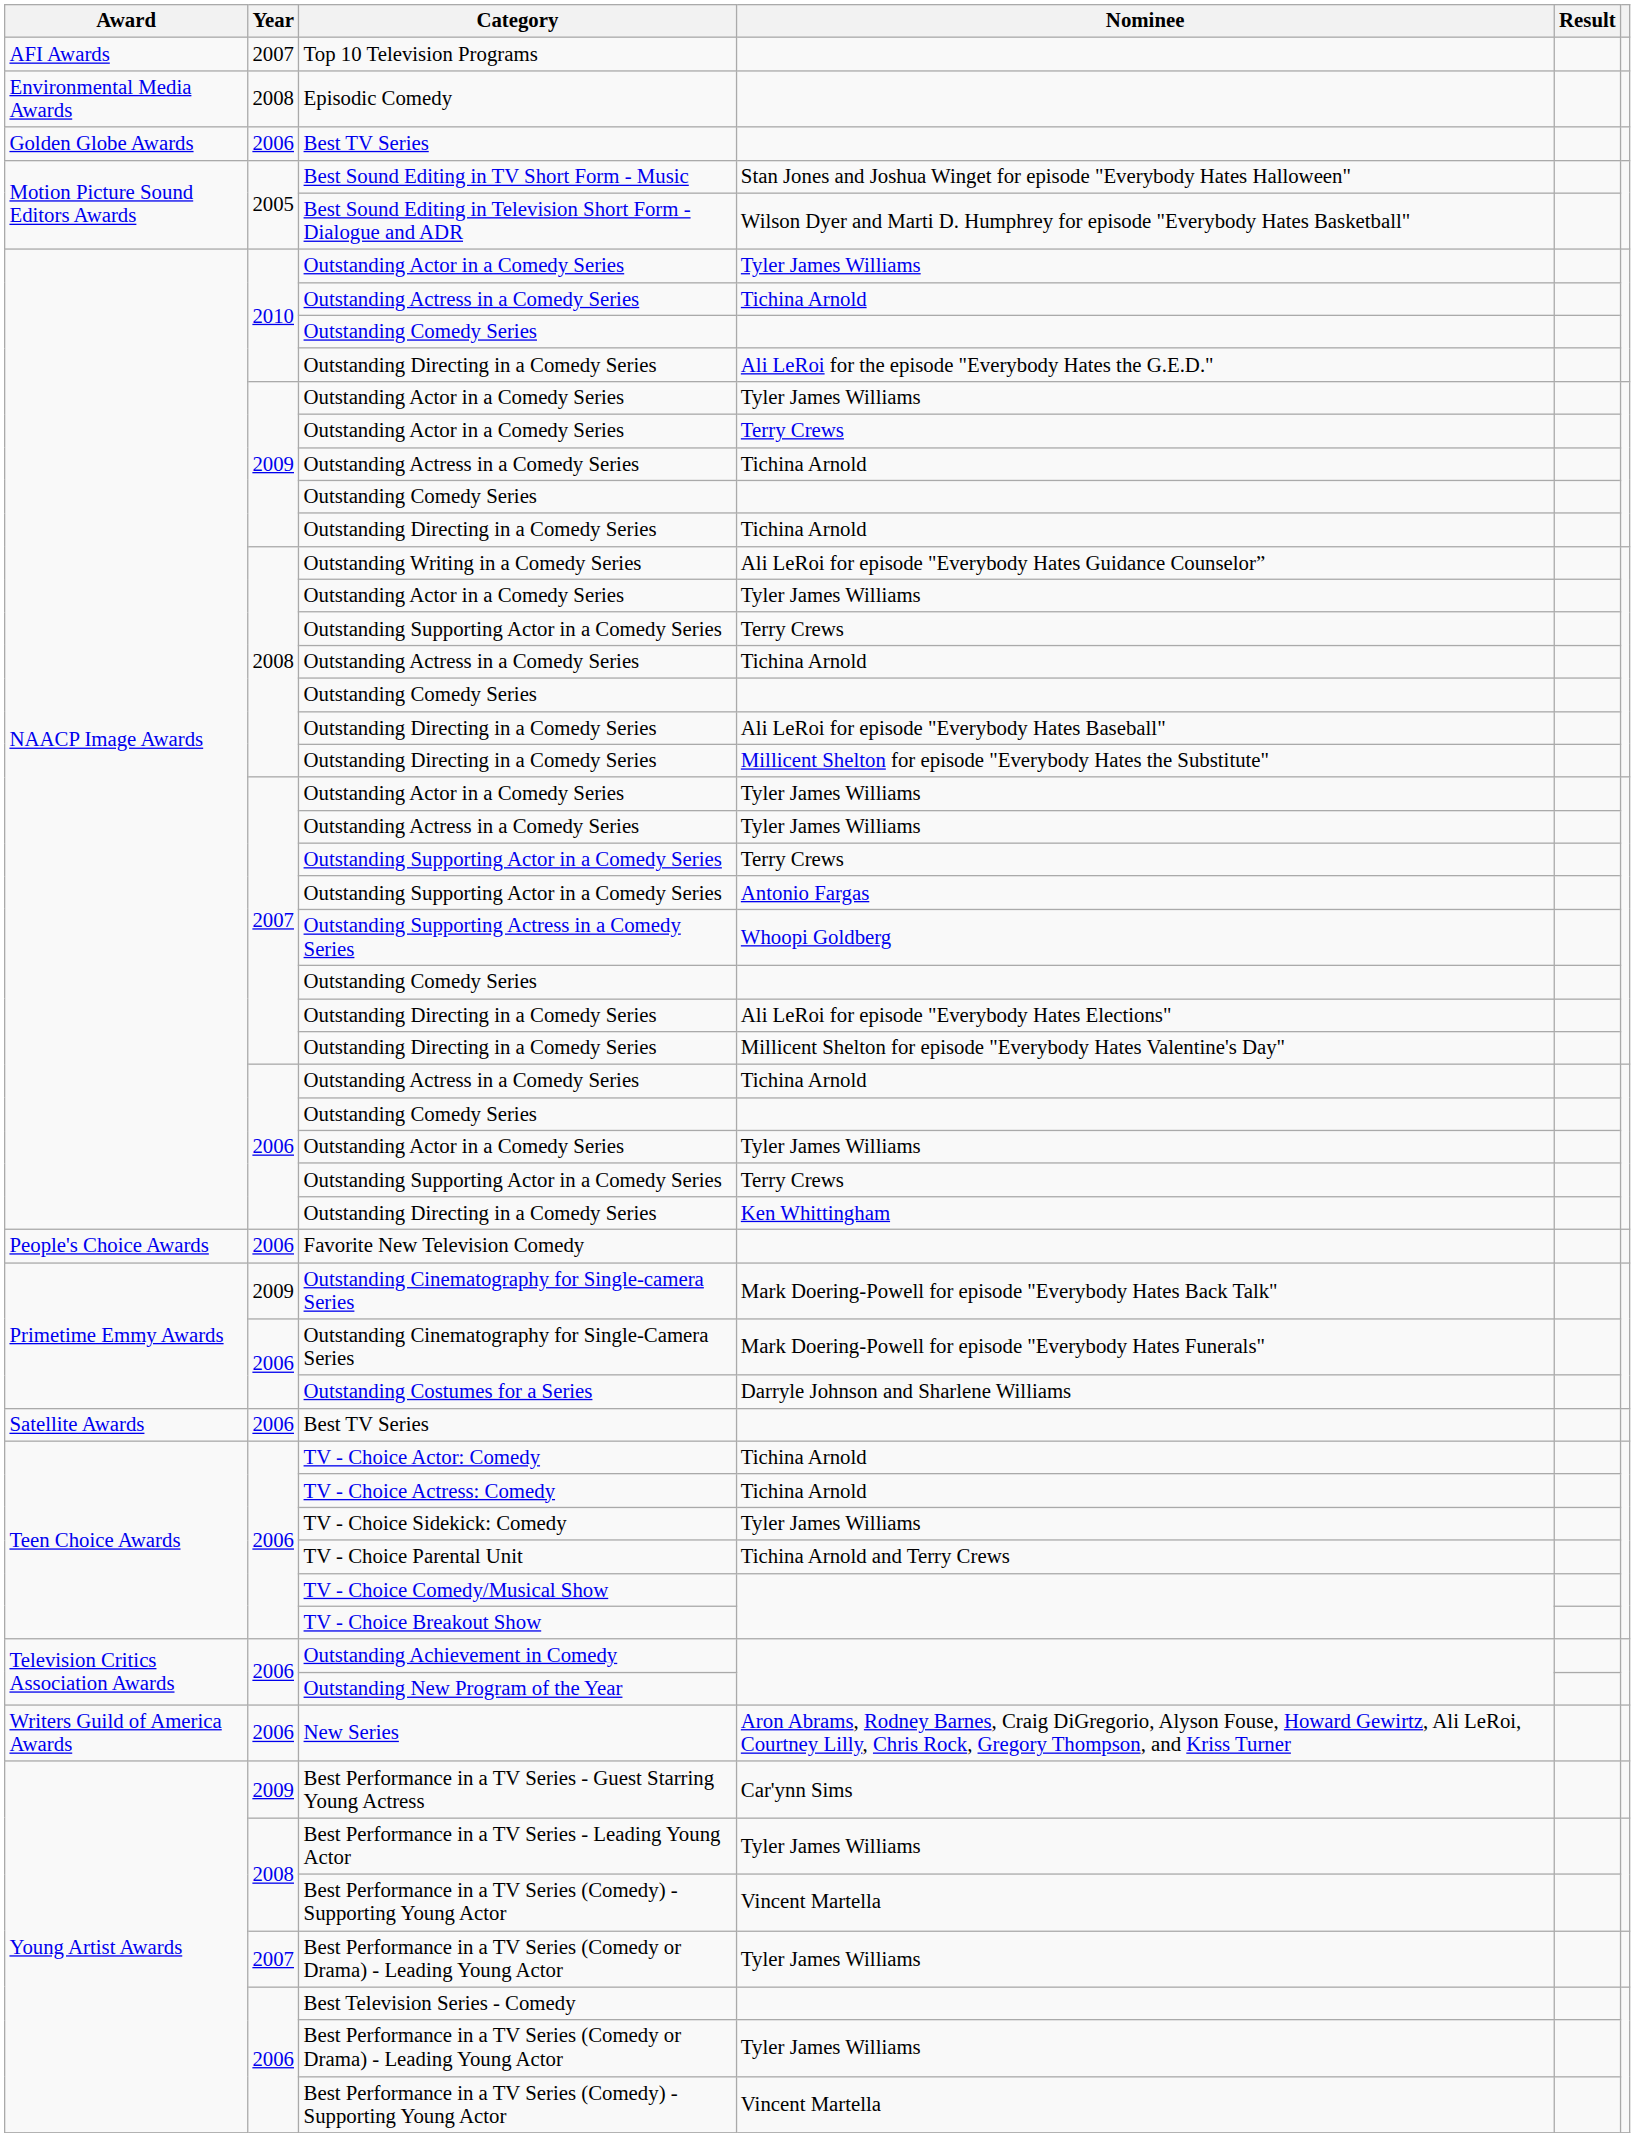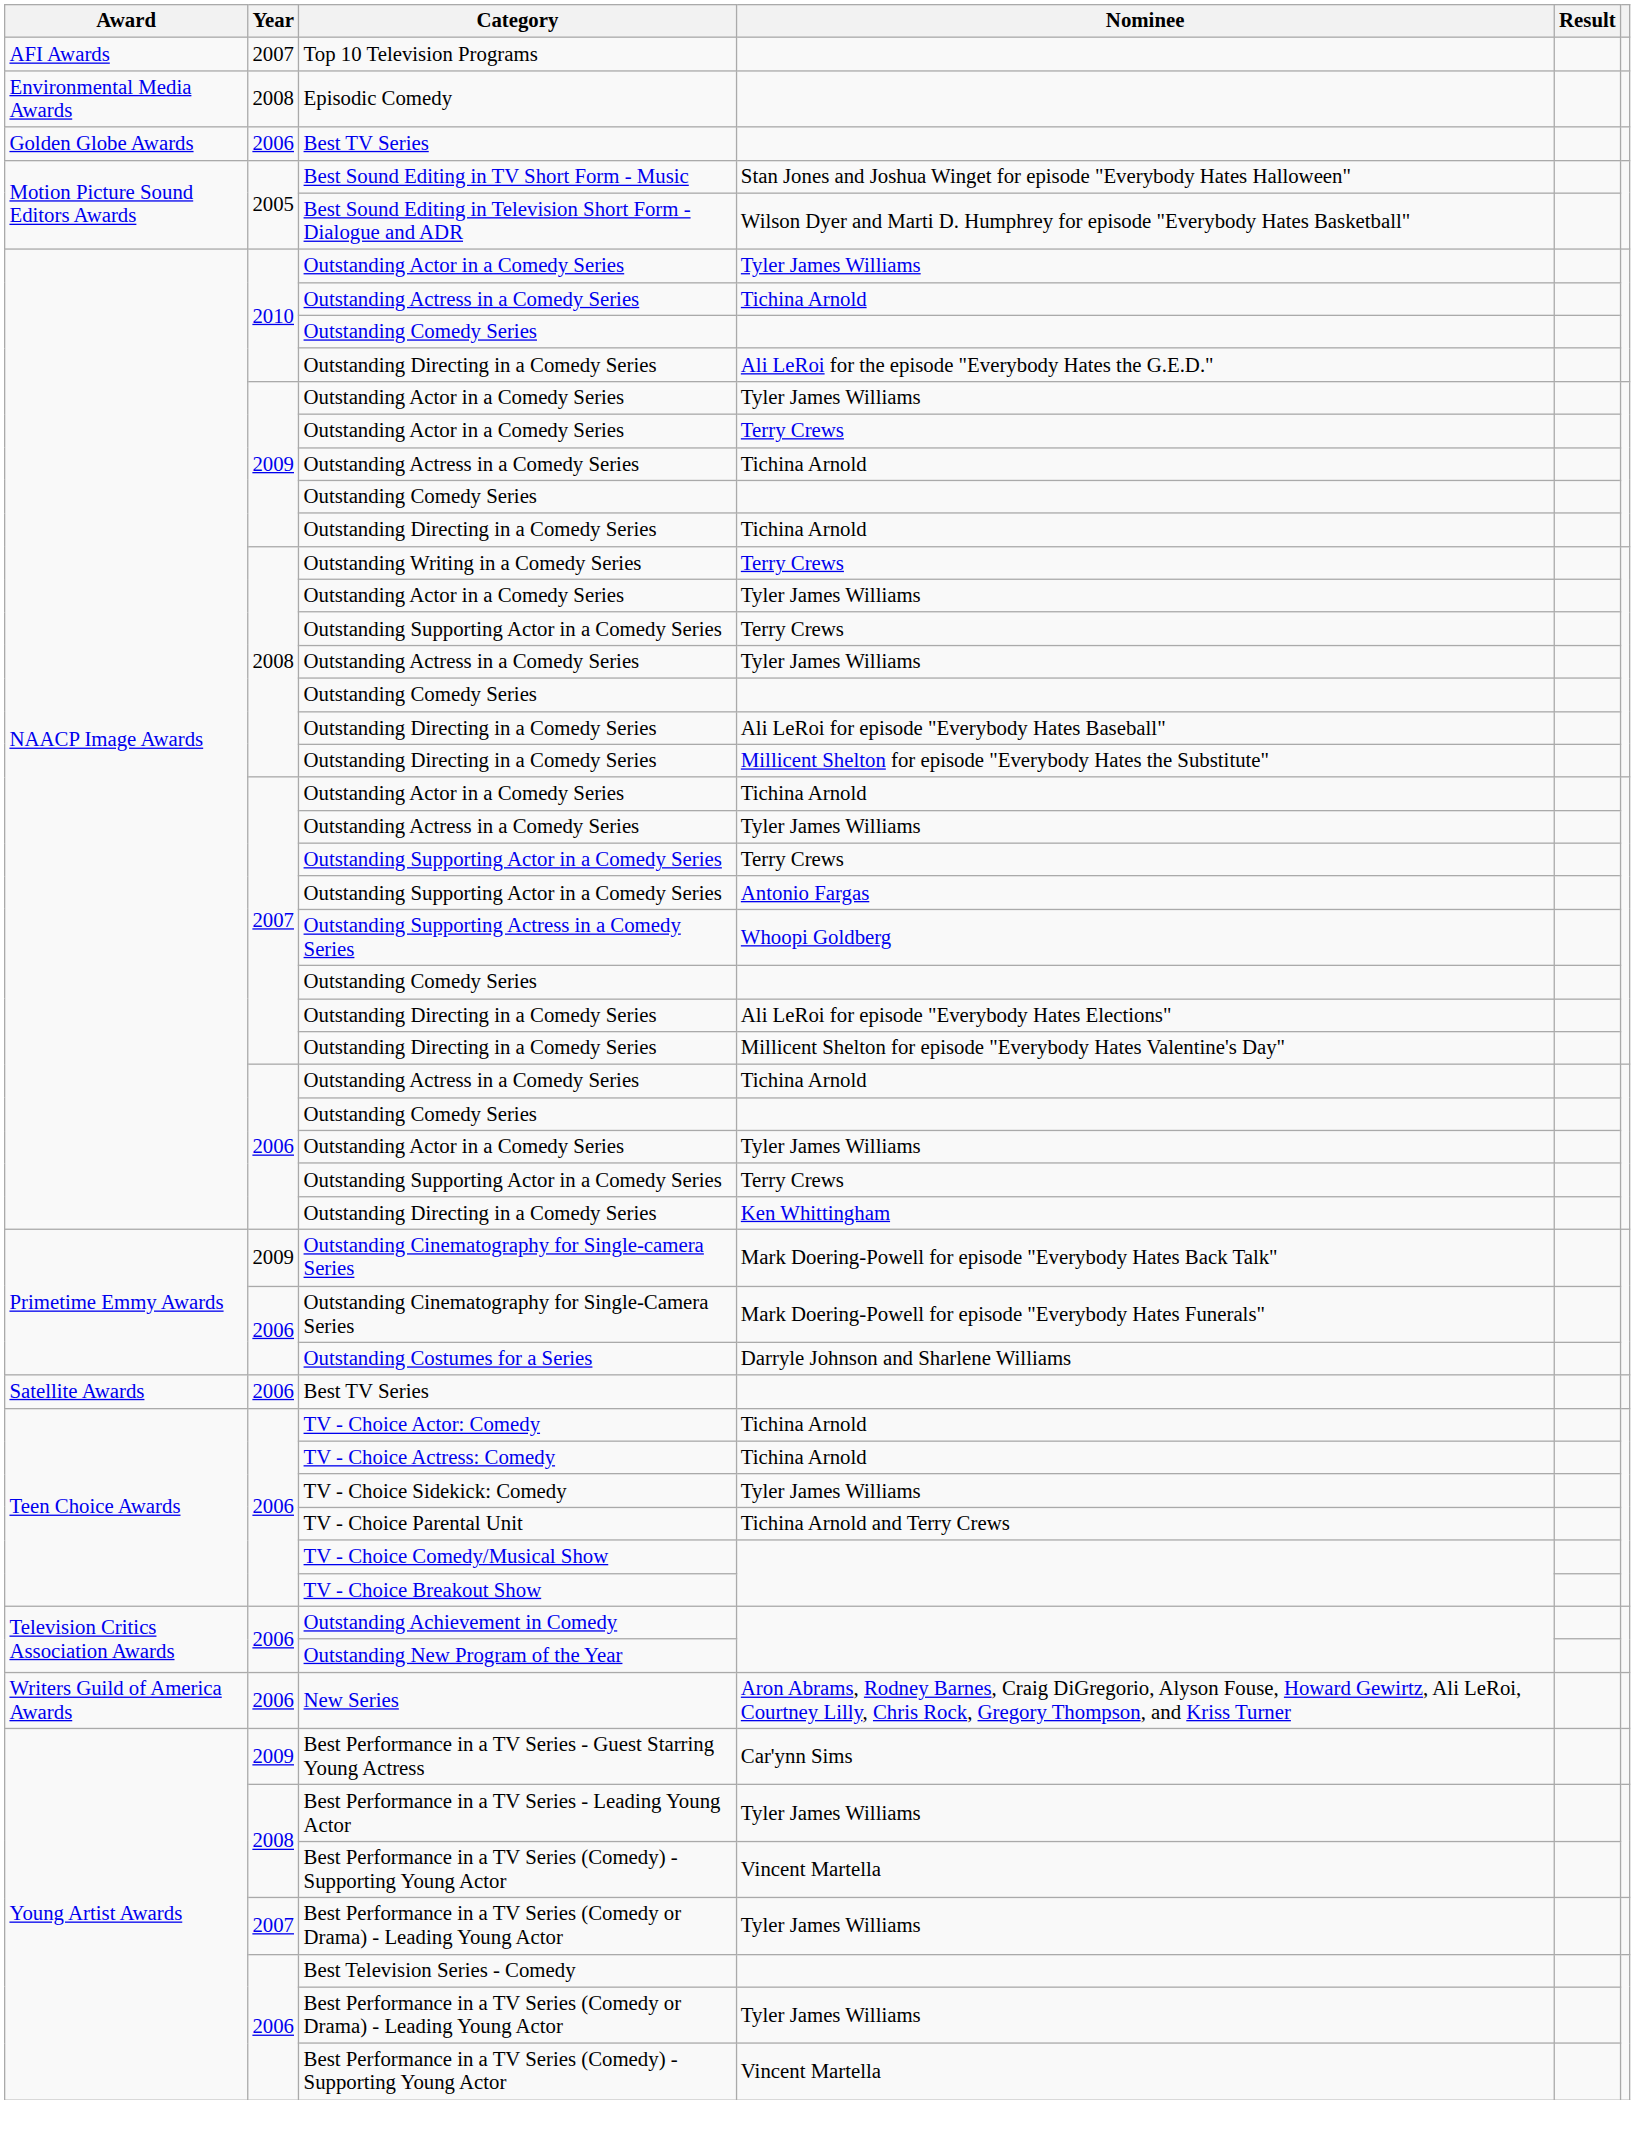 <table class="wikitable plainrowheaders sortable" style="width:99%;">
 <tr>
 <th>Award</th>
 <th>Year</th>
 <th>Category</th>
 <th>Nominee</th>
 <th>Result</th>
 <th></th>
 </tr>
 <tr>
 <td><a href='#'>AFI Awards</a></td>
 <td>2007</td>
 <td>Top 10 Television Programs</td>
 <td rowspan="1"></td>
 <td></td>
 <td></td>
 </tr>
 <tr>
 <td><a href='#'>Environmental Media Awards</a></td>
 <td>2008</td>
 <td>Episodic Comedy</td>
 <td rowspan="1"></td>
 <td></td>
 <td></td>
 </tr>
 <tr>
 <td><a href='#'>Golden Globe Awards</a></td>
 <td><a href='#'>2006</a></td>
 <td><a href='#'>Best TV Series</a></td>
 <td rowspan="1"></td>
 <td></td>
 <td></td>
 </tr>
 <tr>
 <td rowspan="2"><a href='#'>Motion Picture Sound Editors Awards</a></td>
 <td rowspan="2">2005</td>
 <td><a href='#'>Best Sound Editing in TV Short Form - Music</a></td>
 <td>Stan Jones and Joshua Winget for episode "Everybody Hates Halloween"</td>
 <td></td>
 <td rowspan="2"></td>
 </tr>
 <tr>
 <td><a href='#'>Best Sound Editing in Television Short Form - Dialogue and ADR</a></td>
 <td>Wilson Dyer and Marti D. Humphrey for episode "Everybody Hates Basketball"</td>
 <td></td>
 </tr>
 <tr>
 <td rowspan="29"><a href='#'>NAACP Image Awards</a></td>
 <td rowspan="4"><a href='#'>2010</a></td>
 <td><a href='#'>Outstanding Actor in a Comedy Series</a></td>
 <td><a href='#'>Tyler James Williams</a></td>
 <td></td>
 <td rowspan="4"></td>
 </tr>
 <tr>
 <td><a href='#'>Outstanding Actress in a Comedy Series</a></td>
 <td><a href='#'>Tichina Arnold</a></td>
 <td></td>
 </tr>
 <tr>
 <td><a href='#'>Outstanding Comedy Series</a></td>
 <td></td>
 <td></td>
 </tr>
 <tr>
 <td>Outstanding Directing in a Comedy Series</td>
 <td><a href='#'>Ali LeRoi</a> for the episode "Everybody Hates the G.E.D."</td>
 <td></td>
 </tr>
 <tr>
 <td rowspan="5"><a href='#'>2009</a></td>
 <td>Outstanding Actor in a Comedy Series</td>
 <td>Tyler James Williams</td>
 <td></td>
 <td rowspan="5"></td>
 </tr>
 <tr>
 <td>Outstanding Actor in a Comedy Series</td>
 <td><a href='#'>Terry Crews</a></td>
 <td></td>
 </tr>
 <tr>
 <td>Outstanding Actress in a Comedy Series</td>
 <td>Tichina Arnold</td>
 <td></td>
 </tr>
 <tr>
 <td>Outstanding Comedy Series</td>
 <td></td>
 <td></td>
 </tr>
 <tr>
 <td>Outstanding Directing in a Comedy Series</td>
 <td>Tichina Arnold</td>
 <td></td>
 </tr>
 <tr>
 <td rowspan="7">2008</td>
 <td>Outstanding Writing in a Comedy Series</td>
-<td>Ali LeRoi for episode "Everybody Hates Guidance Counselor”</td>
+<td><a href='#'>Terry Crews</a></td>
 <td></td>
 <td rowspan="7"></td>
 </tr>
 <tr>
 <td>Outstanding Actor in a Comedy Series</td>
 <td>Tyler James Williams</td>
 <td></td>
 </tr>
 <tr>
 <td>Outstanding Supporting Actor in a Comedy Series</td>
 <td>Terry Crews</td>
 <td></td>
 </tr>
 <tr>
 <td>Outstanding Actress in a Comedy Series</td>
-<td>Tichina Arnold</td>
+<td>Tyler James Williams</td>
 <td></td>
 </tr>
 <tr>
 <td>Outstanding Comedy Series</td>
 <td></td>
 <td></td>
 </tr>
 <tr>
 <td>Outstanding Directing in a Comedy Series</td>
 <td>Ali LeRoi for episode "Everybody Hates Baseball"</td>
 <td></td>
 </tr>
 <tr>
 <td>Outstanding Directing in a Comedy Series</td>
 <td><a href='#'>Millicent Shelton</a> for episode "Everybody Hates the Substitute"</td>
 <td></td>
 </tr>
 <tr>
 <td rowspan="8"><a href='#'>2007</a></td>
 <td>Outstanding Actor in a Comedy Series</td>
-<td>Tyler James Williams</td>
+<td>Tichina Arnold</td>
 <td></td>
 <td rowspan="8"></td>
 </tr>
 <tr>
 <td>Outstanding Actress in a Comedy Series</td>
 <td>Tyler James Williams</td>
 <td></td>
 </tr>
 <tr>
 <td><a href='#'>Outstanding Supporting Actor in a Comedy Series</a></td>
 <td>Terry Crews</td>
 <td></td>
 </tr>
 <tr>
 <td>Outstanding Supporting Actor in a Comedy Series</td>
 <td><a href='#'>Antonio Fargas</a></td>
 <td></td>
 </tr>
 <tr>
 <td><a href='#'>Outstanding Supporting Actress in a Comedy Series</a></td>
 <td><a href='#'>Whoopi Goldberg</a></td>
 <td></td>
 </tr>
 <tr>
 <td>Outstanding Comedy Series</td>
 <td></td>
 <td></td>
 </tr>
 <tr>
 <td>Outstanding Directing in a Comedy Series</td>
 <td>Ali LeRoi for episode "Everybody Hates Elections"</td>
 <td></td>
 </tr>
 <tr>
 <td>Outstanding Directing in a Comedy Series</td>
 <td>Millicent Shelton for episode "Everybody Hates Valentine's Day"</td>
 <td></td>
 </tr>
 <tr>
 <td rowspan="5"><a href='#'>2006</a></td>
 <td>Outstanding Actress in a Comedy Series</td>
 <td>Tichina Arnold</td>
 <td></td>
 <td rowspan="5"></td>
 </tr>
 <tr>
 <td>Outstanding Comedy Series</td>
 <td></td>
 <td></td>
 </tr>
 <tr>
 <td>Outstanding Actor in a Comedy Series</td>
 <td>Tyler James Williams</td>
 <td></td>
 </tr>
 <tr>
 <td>Outstanding Supporting Actor in a Comedy Series</td>
 <td>Terry Crews</td>
 <td></td>
 </tr>
 <tr>
 <td>Outstanding Directing in a Comedy Series</td>
 <td><a href='#'>Ken Whittingham</a></td>
-<td></td>
-</tr>
-<tr>
-<td><a href='#'>People's Choice Awards</a></td>
-<td><a href='#'>2006</a></td>
-<td>Favorite New Television Comedy</td>
-<td></td>
-<td></td>
 <td></td>
 </tr>
 <tr>
 <td rowspan="3"><a href='#'>Primetime Emmy Awards</a></td>
 <td>2009</td>
 <td><a href='#'>Outstanding Cinematography for Single-camera Series</a></td>
 <td>Mark Doering-Powell for episode "Everybody Hates Back Talk"</td>
 <td></td>
 <td rowspan="3"></td>
 </tr>
 <tr>
 <td rowspan="2"><a href='#'>2006</a></td>
 <td>Outstanding Cinematography for Single-Camera Series</td>
 <td>Mark Doering-Powell for episode "Everybody Hates Funerals"</td>
 <td></td>
 </tr>
 <tr>
 <td><a href='#'>Outstanding Costumes for a Series</a></td>
 <td>Darryle Johnson and Sharlene Williams</td>
 <td></td>
 </tr>
 <tr>
 <td><a href='#'>Satellite Awards</a></td>
 <td><a href='#'>2006</a></td>
 <td>Best TV Series</td>
 <td></td>
 <td></td>
 <td></td>
 </tr>
 <tr>
 <td rowspan="6"><a href='#'>Teen Choice Awards</a></td>
 <td rowspan="6"><a href='#'>2006</a></td>
 <td><a href='#'>TV - Choice Actor: Comedy</a></td>
 <td>Tichina Arnold</td>
 <td></td>
 <td rowspan="6"></td>
 </tr>
 <tr>
 <td><a href='#'>TV - Choice Actress: Comedy</a></td>
 <td>Tichina Arnold</td>
 <td></td>
 </tr>
 <tr>
 <td>TV - Choice Sidekick: Comedy</td>
 <td>Tyler James Williams</td>
 <td></td>
 </tr>
 <tr>
 <td>TV - Choice Parental Unit</td>
 <td>Tichina Arnold and Terry Crews</td>
 <td></td>
 </tr>
 <tr>
 <td><a href='#'>TV - Choice Comedy/Musical Show</a></td>
 <td rowspan="2"></td>
 <td></td>
 </tr>
 <tr>
 <td><a href='#'>TV - Choice Breakout Show</a></td>
 <td></td>
 </tr>
 <tr>
 <td rowspan="2"><a href='#'>Television Critics Association Awards</a></td>
 <td rowspan="2"><a href='#'>2006</a></td>
 <td><a href='#'>Outstanding Achievement in Comedy</a></td>
 <td rowspan="2"></td>
 <td></td>
 <td rowspan="2"></td>
 </tr>
 <tr>
 <td><a href='#'>Outstanding New Program of the Year</a></td>
 <td></td>
 </tr>
 <tr>
 <td><a href='#'>Writers Guild of America Awards</a></td>
 <td><a href='#'>2006</a></td>
 <td><a href='#'>New Series</a></td>
 <td><a href='#'>Aron Abrams</a>, <a href='#'>Rodney Barnes</a>, Craig DiGregorio, Alyson Fouse, <a href='#'>Howard Gewirtz</a>, Ali LeRoi, <a href='#'>Courtney Lilly</a>, <a href='#'>Chris Rock</a>, <a href='#'>Gregory Thompson</a>, and <a href='#'>Kriss Turner</a></td>
 <td></td>
 <td></td>
 </tr>
 <tr>
 <td rowspan="7"><a href='#'>Young Artist Awards</a></td>
 <td><a href='#'>2009</a></td>
 <td>Best Performance in a TV Series - Guest Starring Young Actress</td>
 <td>Car'ynn Sims</td>
 <td></td>
 <td></td>
 </tr>
 <tr>
 <td rowspan="2"><a href='#'>2008</a></td>
 <td>Best Performance in a TV Series - Leading Young Actor</td>
 <td>Tyler James Williams</td>
 <td></td>
 <td rowspan="2"></td>
 </tr>
 <tr>
 <td>Best Performance in a TV Series (Comedy) - Supporting Young Actor</td>
 <td>Vincent Martella</td>
 <td></td>
 </tr>
 <tr>
 <td><a href='#'>2007</a></td>
 <td>Best Performance in a TV Series (Comedy or Drama) - Leading Young Actor</td>
 <td>Tyler James Williams</td>
 <td></td>
 <td></td>
 </tr>
 <tr>
 <td rowspan="3"><a href='#'>2006</a></td>
 <td>Best Television Series - Comedy</td>
 <td></td>
 <td></td>
 <td rowspan="3"></td>
 </tr>
 <tr>
 <td>Best Performance in a TV Series (Comedy or Drama) - Leading Young Actor</td>
 <td>Tyler James Williams</td>
 <td></td>
 </tr>
 <tr>
 <td>Best Performance in a TV Series (Comedy) - Supporting Young Actor</td>
 <td>Vincent Martella</td>
 <td></td>
 </tr>
 </table>
